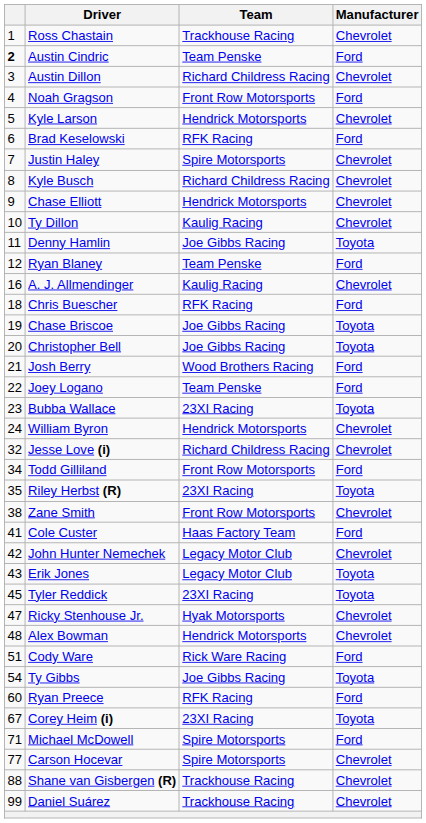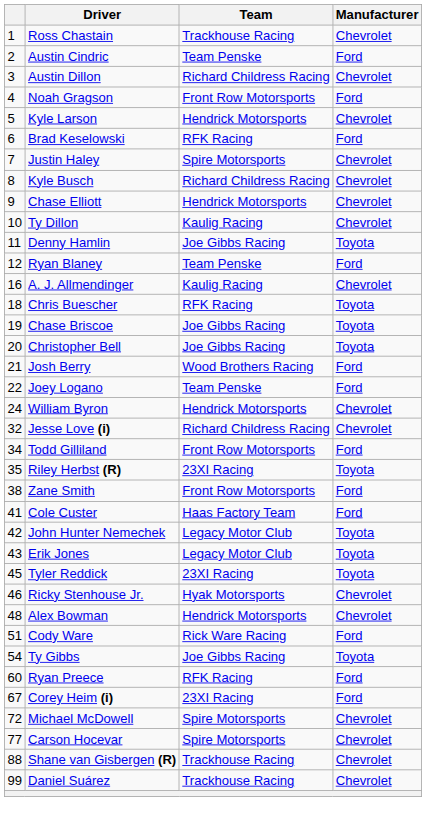 <table class="wikitable" style="font-size:95%">
 <tr>
 <th></th>
 <th>Driver</th>
 <th>Team</th>
 <th>Manufacturer</th>
 </tr>
 <tr>
 <td>1</td>
 <td><a href='#'>Ross Chastain</a></td>
 <td><a href='#'>Trackhouse Racing</a></td>
 <td><a href='#'>Chevrolet</a></td>
 </tr>
 <tr>
-<td><strong>2</strong></td>
+<td>2</td>
 <td><a href='#'>Austin Cindric</a></td>
 <td><a href='#'>Team Penske</a></td>
 <td><a href='#'>Ford</a></td>
 </tr>
 <tr>
 <td>3</td>
 <td><a href='#'>Austin Dillon</a></td>
 <td><a href='#'>Richard Childress Racing</a></td>
 <td><a href='#'>Chevrolet</a></td>
 </tr>
 <tr>
 <td>4</td>
 <td><a href='#'>Noah Gragson</a></td>
 <td><a href='#'>Front Row Motorsports</a></td>
 <td><a href='#'>Ford</a></td>
 </tr>
 <tr>
 <td>5</td>
 <td><a href='#'>Kyle Larson</a></td>
 <td><a href='#'>Hendrick Motorsports</a></td>
 <td><a href='#'>Chevrolet</a></td>
 </tr>
 <tr>
 <td>6</td>
 <td><a href='#'>Brad Keselowski</a></td>
 <td><a href='#'>RFK Racing</a></td>
 <td><a href='#'>Ford</a></td>
 </tr>
 <tr>
 <td>7</td>
 <td><a href='#'>Justin Haley</a></td>
 <td><a href='#'>Spire Motorsports</a></td>
 <td><a href='#'>Chevrolet</a></td>
 </tr>
 <tr>
 <td>8</td>
 <td><a href='#'>Kyle Busch</a></td>
 <td><a href='#'>Richard Childress Racing</a></td>
 <td><a href='#'>Chevrolet</a></td>
 </tr>
 <tr>
 <td>9</td>
 <td><a href='#'>Chase Elliott</a></td>
 <td><a href='#'>Hendrick Motorsports</a></td>
 <td><a href='#'>Chevrolet</a></td>
 </tr>
 <tr>
 <td>10</td>
 <td><a href='#'>Ty Dillon</a></td>
 <td><a href='#'>Kaulig Racing</a></td>
 <td><a href='#'>Chevrolet</a></td>
 </tr>
 <tr>
 <td>11</td>
 <td><a href='#'>Denny Hamlin</a></td>
 <td><a href='#'>Joe Gibbs Racing</a></td>
 <td><a href='#'>Toyota</a></td>
 </tr>
 <tr>
 <td>12</td>
 <td><a href='#'>Ryan Blaney</a></td>
 <td><a href='#'>Team Penske</a></td>
 <td><a href='#'>Ford</a></td>
 </tr>
 <tr>
 <td>16</td>
 <td><a href='#'>A. J. Allmendinger</a></td>
 <td><a href='#'>Kaulig Racing</a></td>
 <td><a href='#'>Chevrolet</a></td>
 </tr>
 <tr>
 <td>18</td>
 <td><a href='#'>Chris Buescher</a></td>
 <td><a href='#'>RFK Racing</a></td>
-<td><a href='#'>Ford</a></td>
+<td><a href='#'>Toyota</a></td>
 </tr>
 <tr>
 <td>19</td>
 <td><a href='#'>Chase Briscoe</a></td>
 <td><a href='#'>Joe Gibbs Racing</a></td>
 <td><a href='#'>Toyota</a></td>
 </tr>
 <tr>
 <td>20</td>
 <td><a href='#'>Christopher Bell</a></td>
 <td><a href='#'>Joe Gibbs Racing</a></td>
 <td><a href='#'>Toyota</a></td>
 </tr>
 <tr>
 <td>21</td>
 <td><a href='#'>Josh Berry</a></td>
 <td><a href='#'>Wood Brothers Racing</a></td>
 <td><a href='#'>Ford</a></td>
 </tr>
 <tr>
 <td>22</td>
 <td><a href='#'>Joey Logano</a></td>
 <td><a href='#'>Team Penske</a></td>
 <td><a href='#'>Ford</a></td>
-</tr>
-<tr>
-<td>23</td>
-<td><a href='#'>Bubba Wallace</a></td>
-<td><a href='#'>23XI Racing</a></td>
-<td><a href='#'>Toyota</a></td>
 </tr>
 <tr>
 <td>24</td>
 <td><a href='#'>William Byron</a></td>
 <td><a href='#'>Hendrick Motorsports</a></td>
 <td><a href='#'>Chevrolet</a></td>
 </tr>
 <tr>
 <td>32</td>
 <td><a href='#'>Jesse Love</a> <strong>(i)</strong></td>
 <td><a href='#'>Richard Childress Racing</a></td>
 <td><a href='#'>Chevrolet</a></td>
 </tr>
 <tr>
 <td>34</td>
 <td><a href='#'>Todd Gilliland</a></td>
 <td><a href='#'>Front Row Motorsports</a></td>
 <td><a href='#'>Ford</a></td>
 </tr>
 <tr>
 <td>35</td>
 <td><a href='#'>Riley Herbst</a> <strong>(R)</strong></td>
 <td><a href='#'>23XI Racing</a></td>
 <td><a href='#'>Toyota</a></td>
 </tr>
 <tr>
 <td>38</td>
 <td><a href='#'>Zane Smith</a></td>
 <td><a href='#'>Front Row Motorsports</a></td>
-<td><a href='#'>Chevrolet</a></td>
+<td><a href='#'>Ford</a></td>
 </tr>
 <tr>
 <td>41</td>
 <td><a href='#'>Cole Custer</a></td>
 <td><a href='#'>Haas Factory Team</a></td>
 <td><a href='#'>Ford</a></td>
 </tr>
 <tr>
 <td>42</td>
 <td><a href='#'>John Hunter Nemechek</a></td>
 <td><a href='#'>Legacy Motor Club</a></td>
-<td><a href='#'>Chevrolet</a></td>
+<td><a href='#'>Toyota</a></td>
 </tr>
 <tr>
 <td>43</td>
 <td><a href='#'>Erik Jones</a></td>
 <td><a href='#'>Legacy Motor Club</a></td>
 <td><a href='#'>Toyota</a></td>
 </tr>
 <tr>
 <td>45</td>
 <td><a href='#'>Tyler Reddick</a></td>
 <td><a href='#'>23XI Racing</a></td>
 <td><a href='#'>Toyota</a></td>
 </tr>
 <tr>
-<td>47</td>
+<td>46</td>
 <td><a href='#'>Ricky Stenhouse Jr.</a></td>
 <td><a href='#'>Hyak Motorsports</a></td>
 <td><a href='#'>Chevrolet</a></td>
 </tr>
 <tr>
 <td>48</td>
 <td><a href='#'>Alex Bowman</a></td>
 <td><a href='#'>Hendrick Motorsports</a></td>
 <td><a href='#'>Chevrolet</a></td>
 </tr>
 <tr>
 <td>51</td>
 <td><a href='#'>Cody Ware</a></td>
 <td><a href='#'>Rick Ware Racing</a></td>
 <td><a href='#'>Ford</a></td>
 </tr>
 <tr>
 <td>54</td>
 <td><a href='#'>Ty Gibbs</a></td>
 <td><a href='#'>Joe Gibbs Racing</a></td>
 <td><a href='#'>Toyota</a></td>
 </tr>
 <tr>
 <td>60</td>
 <td><a href='#'>Ryan Preece</a></td>
 <td><a href='#'>RFK Racing</a></td>
 <td><a href='#'>Ford</a></td>
 </tr>
 <tr>
 <td>67</td>
 <td><a href='#'>Corey Heim</a> <strong>(i)</strong></td>
 <td><a href='#'>23XI Racing</a></td>
-<td><a href='#'>Toyota</a></td>
+<td><a href='#'>Ford</a></td>
 </tr>
 <tr>
-<td>71</td>
+<td>72</td>
 <td><a href='#'>Michael McDowell</a></td>
 <td><a href='#'>Spire Motorsports</a></td>
-<td><a href='#'>Ford</a></td>
+<td><a href='#'>Chevrolet</a></td>
 </tr>
 <tr>
 <td>77</td>
 <td><a href='#'>Carson Hocevar</a></td>
 <td><a href='#'>Spire Motorsports</a></td>
 <td><a href='#'>Chevrolet</a></td>
 </tr>
 <tr>
 <td>88</td>
 <td><a href='#'>Shane van Gisbergen</a> <strong>(R)</strong></td>
 <td><a href='#'>Trackhouse Racing</a></td>
 <td><a href='#'>Chevrolet</a></td>
 </tr>
 <tr>
 <td>99</td>
 <td><a href='#'>Daniel Suárez</a></td>
 <td><a href='#'>Trackhouse Racing</a></td>
 <td><a href='#'>Chevrolet</a></td>
 </tr>
 <tr>
 <th colspan="4"></th>
 </tr>
 </table>
